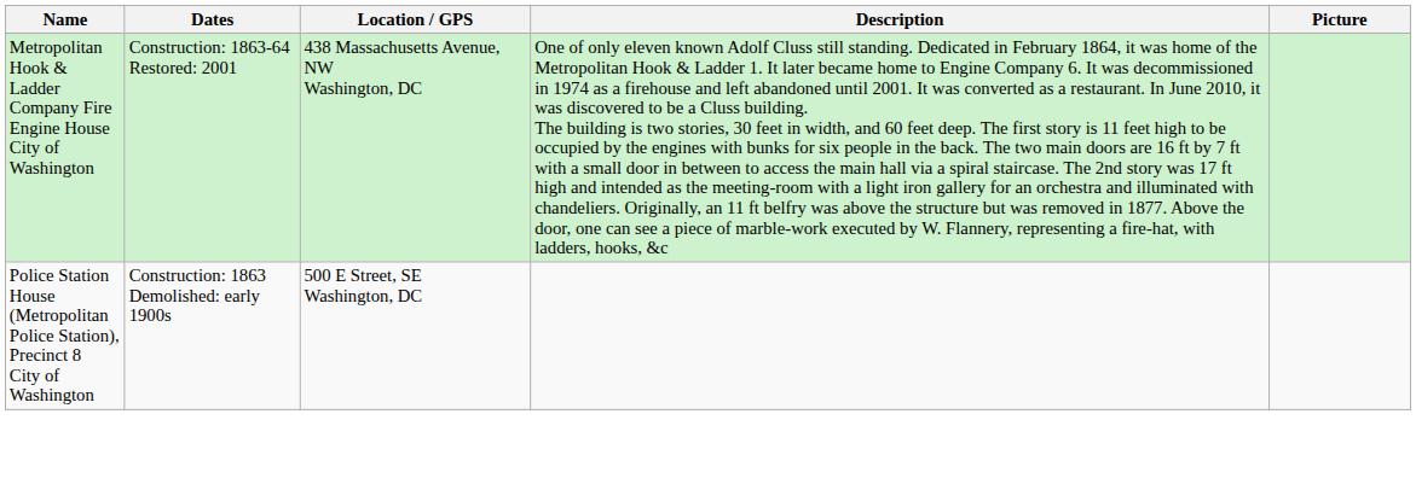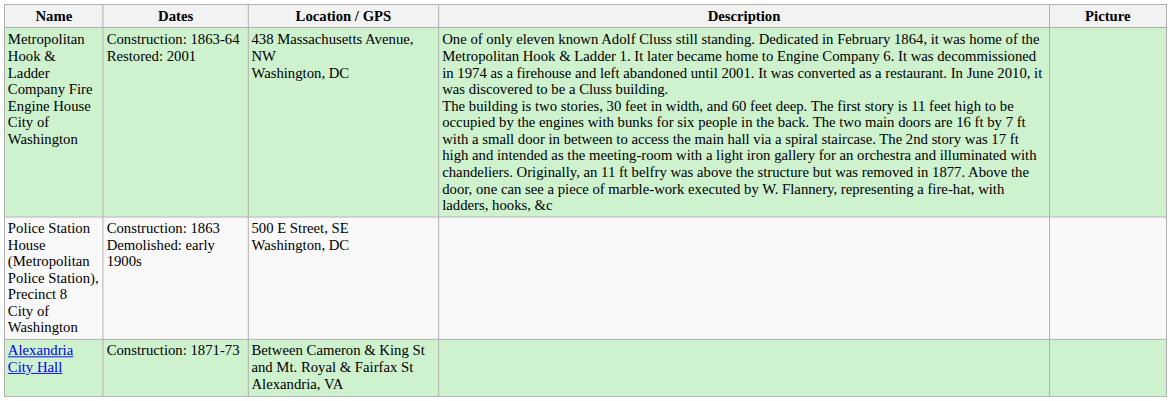 <table class="wikitable sortable" style="width: 100%">
 <tr>
 <th style="width: 100px;">Name</th>
 <th style="width: 150px;">Dates</th>
 <th style="width: 200px;">Location / GPS</th>
 <th>Description</th>
 <th style="width: 120px;">Picture</th>
 </tr>
 <tr style="vertical-align: top;">
 <td style='background: #CEF2CE'>Metropolitan Hook & Ladder Company Fire Engine House<br> City of Washington</td>
 <td style='background: #CEF2CE'>Construction: 1863-64<br> Restored: 2001</td>
 <td style='background: #CEF2CE'>438 Massachusetts Avenue, NW<br> Washington, DC<br></td>
 <td style='background: #CEF2CE'>One of only eleven known Adolf Cluss still standing. Dedicated in February 1864, it was home of the Metropolitan Hook & Ladder 1. It later became home to Engine Company 6. It was decommissioned in 1974 as a firehouse and left abandoned until 2001. It was converted as a restaurant. In June 2010, it was discovered to be a Cluss building.<br>The building is two stories, 30 feet in width, and 60 feet deep. The first story is 11 feet high to be occupied by the engines with bunks for six people in the back. The two main doors are 16 ft by 7 ft with a small door in between to access the main hall via a spiral staircase. The 2nd story was 17 ft high and intended as the meeting-room with a light iron gallery for an orchestra and illuminated with chandeliers. Originally, an 11 ft belfry was above the structure but was removed in 1877. Above the door, one can see a piece of marble-work executed by W. Flannery, representing a fire-hat, with ladders, hooks, &c</td>
 <td style='background: #CEF2CE'></td>
 </tr>
 <tr style="vertical-align: top;">
 <td>Police Station House (Metropolitan Police Station), Precinct 8<br> City of Washington</td>
 <td>Construction: 1863<br> Demolished: early 1900s</td>
 <td>500 E Street, SE<br> Washington, DC<br></td>
 <td></td>
 <td></td>
 </tr>
+<tr style="vertical-align: top;">
+<td style='background: #CEF2CE'><a href='#'>Alexandria City Hall</a></td>
+<td style='background: #CEF2CE'>Construction: 1871-73</td>
+<td style='background: #CEF2CE'>Between Cameron & King St and Mt. Royal & Fairfax St<br> Alexandria, VA<br></td>
+<td style='background: #CEF2CE'></td>
+<td style='background: #CEF2CE'></td>
+</tr>
 </table>
